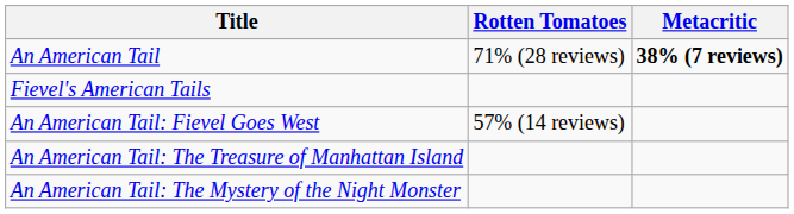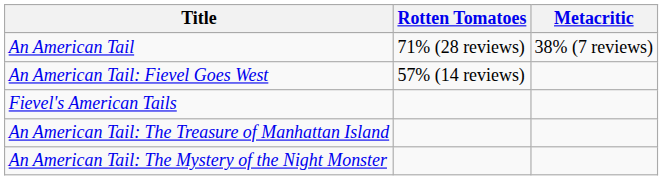 <table class="wikitable sortable plainrowheaders">
 <tr>
 <th scope="col">Title</th>
 <th scope="col"><a href='#'>Rotten Tomatoes</a></th>
 <th scope="col"><a href='#'>Metacritic</a></th>
 </tr>
 <tr>
 <td><em><a href='#'>An American Tail</a></em></td>
 <td>71% (28 reviews)</td>
-<td><strong>38% (7 reviews)</strong></td>
+<td>38% (7 reviews)</td>
+</tr>
+<tr>
+<td><em><a href='#'>An American Tail: Fievel Goes West</a></em></td>
+<td>57% (14 reviews)</td>
+<td></td>
 </tr>
 <tr>
 <td><em><a href='#'>Fievel's American Tails</a></em></td>
 <td></td>
-<td></td>
-</tr>
-<tr>
-<td><em><a href='#'>An American Tail: Fievel Goes West</a></em></td>
-<td>57% (14 reviews)</td>
 <td></td>
 </tr>
 <tr>
 <td><em><a href='#'>An American Tail: The Treasure of Manhattan Island</a></em></td>
 <td></td>
 <td></td>
 </tr>
 <tr>
 <td><em><a href='#'>An American Tail: The Mystery of the Night Monster</a></em></td>
 <td></td>
 <td></td>
 </tr>
 </table>
